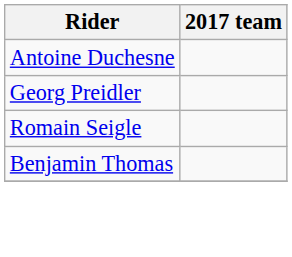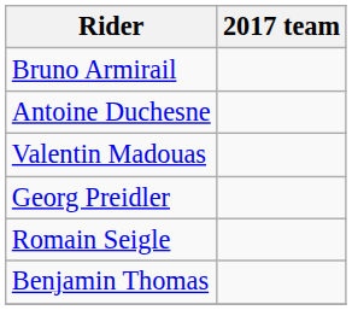 <table class="wikitable">
 <tr>
 <th>Rider</th>
 <th>2017 team</th>
 </tr>
 <tr>
+<td><a href='#'>Bruno Armirail</a></td>
+<td></td>
+</tr>
+<tr>
 <td><a href='#'>Antoine Duchesne</a></td>
+<td></td>
+</tr>
+<tr>
+<td><a href='#'>Valentin Madouas</a></td>
 <td></td>
 </tr>
 <tr>
 <td><a href='#'>Georg Preidler</a></td>
 <td></td>
 </tr>
 <tr>
 <td><a href='#'>Romain Seigle</a></td>
 <td></td>
 </tr>
 <tr>
 <td><a href='#'>Benjamin Thomas</a></td>
 <td></td>
 </tr>
 <tr>
 </tr>
 </table>
